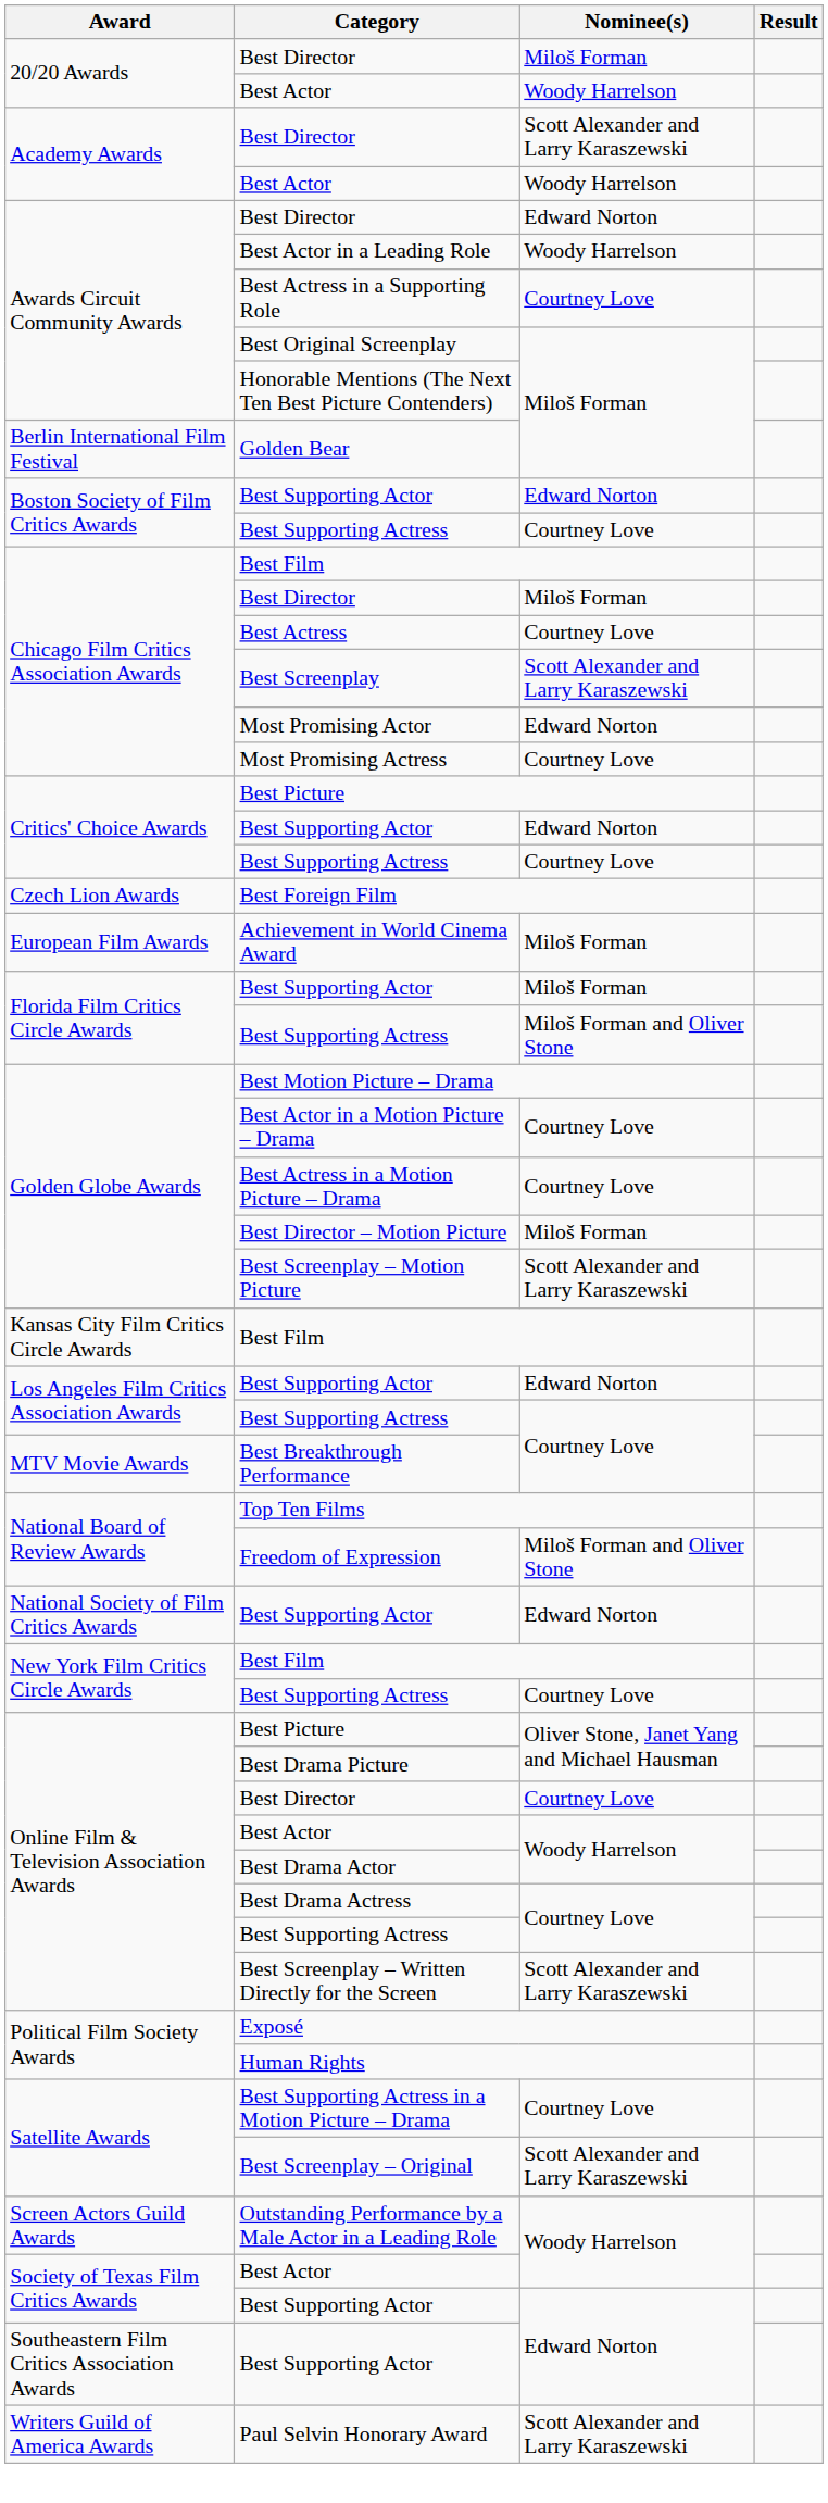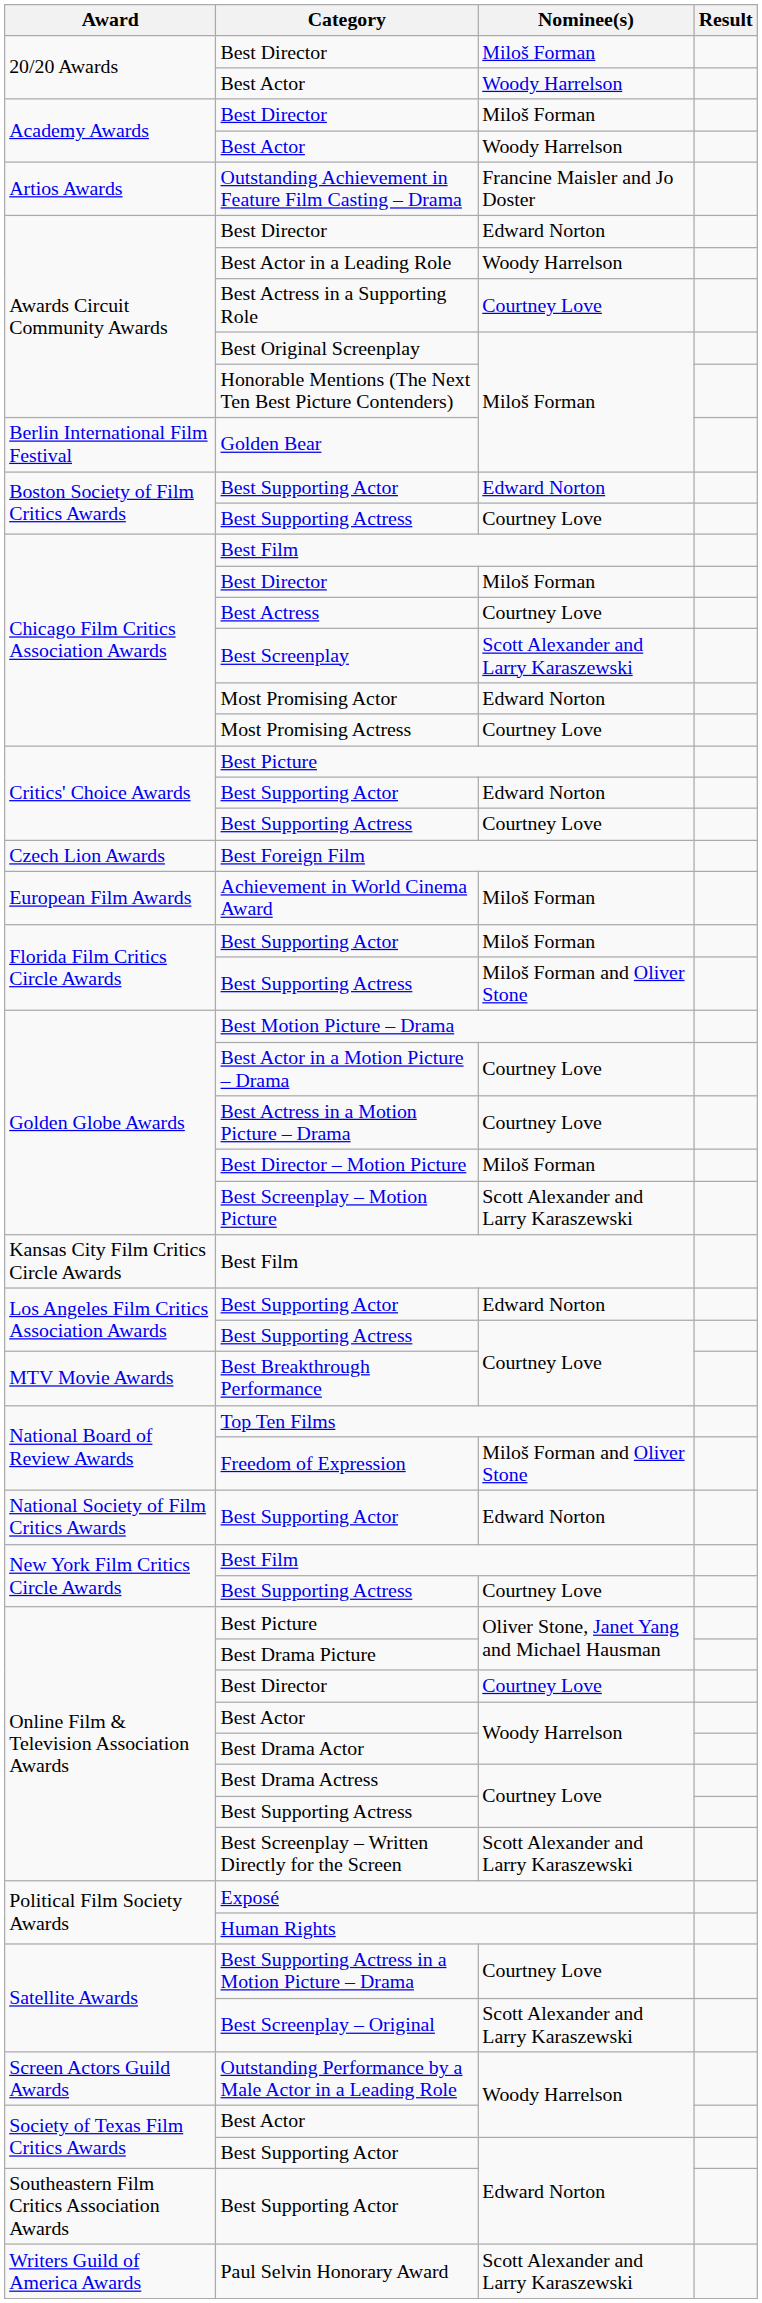 <table class="wikitable plainrowheaders">
 <tr>
 <th>Award</th>
 <th>Category</th>
 <th>Nominee(s)</th>
 <th>Result</th>
 </tr>
 <tr>
 <td rowspan="2">20/20 Awards</td>
 <td>Best Director</td>
 <td><a href='#'>Miloš Forman</a></td>
 <td></td>
 </tr>
 <tr>
 <td>Best Actor</td>
 <td><a href='#'>Woody Harrelson</a></td>
 <td></td>
 </tr>
 <tr>
 <td rowspan="2"><a href='#'>Academy Awards</a></td>
 <td><a href='#'>Best Director</a></td>
-<td>Scott Alexander and Larry Karaszewski</td>
+<td>Miloš Forman</td>
 <td></td>
 </tr>
 <tr>
 <td><a href='#'>Best Actor</a></td>
 <td>Woody Harrelson</td>
+<td></td>
+</tr>
+<tr>
+<td><a href='#'>Artios Awards</a></td>
+<td><a href='#'>Outstanding Achievement in Feature Film Casting – Drama</a></td>
+<td>Francine Maisler and Jo Doster </td>
 <td></td>
 </tr>
 <tr>
 <td rowspan="5">Awards Circuit Community Awards</td>
 <td>Best Director</td>
 <td>Edward Norton</td>
 <td></td>
 </tr>
 <tr>
 <td>Best Actor in a Leading Role</td>
 <td>Woody Harrelson</td>
 <td></td>
 </tr>
 <tr>
 <td>Best Actress in a Supporting Role</td>
 <td><a href='#'>Courtney Love</a></td>
 <td></td>
 </tr>
 <tr>
 <td>Best Original Screenplay</td>
 <td rowspan="3">Miloš Forman</td>
 <td></td>
 </tr>
 <tr>
 <td>Honorable Mentions (The Next Ten Best Picture Contenders)</td>
 <td></td>
 </tr>
 <tr>
 <td><a href='#'>Berlin International Film Festival</a></td>
 <td><a href='#'>Golden Bear</a></td>
 <td></td>
 </tr>
 <tr>
 <td rowspan="2"><a href='#'>Boston Society of Film Critics Awards</a></td>
 <td><a href='#'>Best Supporting Actor</a></td>
 <td><a href='#'>Edward Norton</a></td>
 <td></td>
 </tr>
 <tr>
 <td><a href='#'>Best Supporting Actress</a></td>
 <td>Courtney Love</td>
 <td></td>
 </tr>
 <tr>
 <td rowspan="6"><a href='#'>Chicago Film Critics Association Awards</a></td>
 <td colspan="2"><a href='#'>Best Film</a></td>
 <td></td>
 </tr>
 <tr>
 <td><a href='#'>Best Director</a></td>
 <td>Miloš Forman</td>
 <td></td>
 </tr>
 <tr>
 <td><a href='#'>Best Actress</a></td>
 <td>Courtney Love</td>
 <td></td>
 </tr>
 <tr>
 <td><a href='#'>Best Screenplay</a></td>
 <td><a href='#'>Scott Alexander and Larry Karaszewski</a></td>
 <td></td>
 </tr>
 <tr>
 <td>Most Promising Actor</td>
 <td>Edward Norton</td>
 <td></td>
 </tr>
 <tr>
 <td>Most Promising Actress</td>
 <td>Courtney Love</td>
 <td></td>
 </tr>
 <tr>
 <td rowspan="3"><a href='#'>Critics' Choice Awards</a></td>
 <td colspan="2"><a href='#'>Best Picture</a></td>
 <td></td>
 </tr>
 <tr>
 <td><a href='#'>Best Supporting Actor</a></td>
 <td>Edward Norton</td>
 <td></td>
 </tr>
 <tr>
 <td><a href='#'>Best Supporting Actress</a></td>
 <td>Courtney Love</td>
 <td></td>
 </tr>
 <tr>
 <td><a href='#'>Czech Lion Awards</a></td>
 <td colspan="2"><a href='#'>Best Foreign Film</a></td>
 <td></td>
 </tr>
 <tr>
 <td><a href='#'>European Film Awards</a></td>
 <td><a href='#'>Achievement in World Cinema Award</a></td>
 <td>Miloš Forman</td>
 <td></td>
 </tr>
 <tr>
 <td rowspan="2"><a href='#'>Florida Film Critics Circle Awards</a></td>
 <td><a href='#'>Best Supporting Actor</a></td>
 <td>Miloš Forman</td>
 <td></td>
 </tr>
 <tr>
 <td><a href='#'>Best Supporting Actress</a></td>
 <td>Miloš Forman and <a href='#'>Oliver Stone</a></td>
 <td></td>
 </tr>
 <tr>
 <td rowspan="5"><a href='#'>Golden Globe Awards</a></td>
 <td colspan="2"><a href='#'>Best Motion Picture – Drama</a></td>
 <td></td>
 </tr>
 <tr>
 <td><a href='#'>Best Actor in a Motion Picture – Drama</a></td>
 <td>Courtney Love</td>
 <td></td>
 </tr>
 <tr>
 <td><a href='#'>Best Actress in a Motion Picture – Drama</a></td>
 <td>Courtney Love</td>
 <td></td>
 </tr>
 <tr>
 <td><a href='#'>Best Director – Motion Picture</a></td>
 <td>Miloš Forman</td>
 <td></td>
 </tr>
 <tr>
 <td><a href='#'>Best Screenplay – Motion Picture</a></td>
 <td>Scott Alexander and Larry Karaszewski</td>
 <td></td>
 </tr>
 <tr>
 <td>Kansas City Film Critics Circle Awards</td>
 <td colspan="2">Best Film</td>
 <td></td>
 </tr>
 <tr>
 <td rowspan="2"><a href='#'>Los Angeles Film Critics Association Awards</a></td>
 <td><a href='#'>Best Supporting Actor</a></td>
 <td>Edward Norton</td>
 <td></td>
 </tr>
 <tr>
 <td><a href='#'>Best Supporting Actress</a></td>
 <td rowspan="2">Courtney Love</td>
 <td></td>
 </tr>
 <tr>
 <td><a href='#'>MTV Movie Awards</a></td>
 <td><a href='#'>Best Breakthrough Performance</a></td>
 <td></td>
 </tr>
 <tr>
 <td rowspan="2"><a href='#'>National Board of Review Awards</a></td>
 <td colspan="2"><a href='#'>Top Ten Films</a></td>
 <td></td>
 </tr>
 <tr>
 <td><a href='#'>Freedom of Expression</a></td>
 <td>Miloš Forman and <a href='#'>Oliver Stone</a></td>
 <td></td>
 </tr>
 <tr>
 <td><a href='#'>National Society of Film Critics Awards</a></td>
 <td><a href='#'>Best Supporting Actor</a></td>
 <td>Edward Norton</td>
 <td></td>
 </tr>
 <tr>
 <td rowspan="2"><a href='#'>New York Film Critics Circle Awards</a></td>
 <td colspan="2"><a href='#'>Best Film</a></td>
 <td></td>
 </tr>
 <tr>
 <td><a href='#'>Best Supporting Actress</a></td>
 <td>Courtney Love</td>
 <td></td>
 </tr>
 <tr>
 <td rowspan="8">Online Film & Television Association Awards</td>
 <td>Best Picture</td>
 <td rowspan="2">Oliver Stone, <a href='#'>Janet Yang</a> and Michael Hausman</td>
 <td></td>
 </tr>
 <tr>
 <td>Best Drama Picture</td>
 <td></td>
 </tr>
 <tr>
 <td>Best Director</td>
 <td><a href='#'>Courtney Love</a></td>
 <td></td>
 </tr>
 <tr>
 <td>Best Actor</td>
 <td rowspan="2">Woody Harrelson</td>
 <td></td>
 </tr>
 <tr>
 <td>Best Drama Actor</td>
 <td></td>
 </tr>
 <tr>
 <td>Best Drama Actress</td>
 <td rowspan="2">Courtney Love</td>
 <td></td>
 </tr>
 <tr>
 <td>Best Supporting Actress</td>
 <td></td>
 </tr>
 <tr>
 <td>Best Screenplay – Written Directly for the Screen</td>
 <td>Scott Alexander and Larry Karaszewski</td>
 <td></td>
 </tr>
 <tr>
 <td rowspan="2">Political Film Society Awards</td>
 <td colspan="2"><a href='#'>Exposé</a></td>
 <td></td>
 </tr>
 <tr>
 <td colspan="2"><a href='#'>Human Rights</a></td>
 <td></td>
 </tr>
 <tr>
 <td rowspan="2"><a href='#'>Satellite Awards</a></td>
 <td><a href='#'>Best Supporting Actress in a Motion Picture – Drama</a></td>
 <td>Courtney Love</td>
 <td></td>
 </tr>
 <tr>
 <td><a href='#'>Best Screenplay – Original</a></td>
 <td>Scott Alexander and Larry Karaszewski</td>
 <td></td>
 </tr>
 <tr>
 <td><a href='#'>Screen Actors Guild Awards</a></td>
 <td><a href='#'>Outstanding Performance by a Male Actor in a Leading Role</a></td>
 <td rowspan="2">Woody Harrelson</td>
 <td></td>
 </tr>
 <tr>
 <td rowspan="2"><a href='#'>Society of Texas Film Critics Awards</a></td>
 <td>Best Actor</td>
 <td></td>
 </tr>
 <tr>
 <td>Best Supporting Actor</td>
 <td rowspan="2">Edward Norton</td>
 <td></td>
 </tr>
 <tr>
 <td>Southeastern Film Critics Association Awards</td>
 <td>Best Supporting Actor</td>
 <td></td>
 </tr>
 <tr>
 <td><a href='#'>Writers Guild of America Awards</a></td>
 <td>Paul Selvin Honorary Award</td>
 <td>Scott Alexander and Larry Karaszewski</td>
 <td></td>
 </tr>
 </table>
